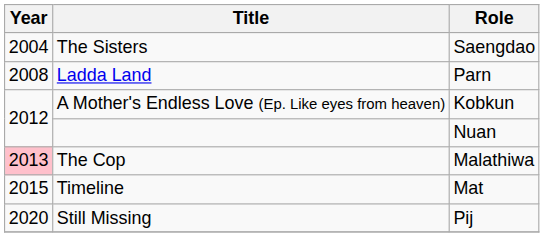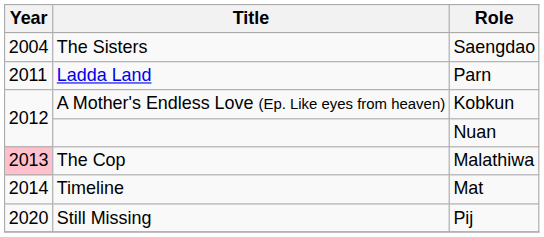 <table class="wikitable">
 <tr>
 <th>Year</th>
 <th>Title</th>
 <th>Role</th>
 </tr>
 <tr>
 <td>2004</td>
 <td>The Sisters</td>
 <td>Saengdao</td>
 </tr>
 <tr>
-<td>2008</td>
+<td>2011</td>
 <td><a href='#'>Ladda Land</a></td>
 <td>Parn</td>
 </tr>
 <tr>
 <td rowspan ="2">2012</td>
 <td>A Mother's Endless Love <small>(Ep. Like eyes from heaven)</small></td>
 <td>Kobkun</td>
 </tr>
 <tr>
 <td></td>
 <td>Nuan</td>
 </tr>
 <tr>
 <td style="background: pink;">2013</td>
 <td>The Cop</td>
 <td>Malathiwa</td>
 </tr>
 <tr>
-<td>2015</td>
+<td>2014</td>
 <td>Timeline</td>
 <td>Mat</td>
 </tr>
 <tr>
 <td>2020</td>
 <td>Still Missing</td>
 <td>Pij</td>
 </tr>
 <tr>
 </tr>
 </table>
